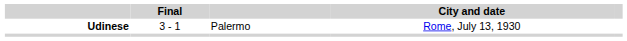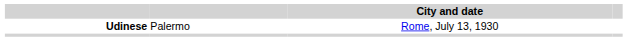 <table align=center style="font-size: 85%; border-collapse:collapse" border=0 cellspacing=0 cellpadding=2 width=50%>
 <tr bgcolor="D3D3D3">
 <th align=right></th>
-<th>Final</th>
 <th align=left></th>
 <th>City and date</th>
 <th></th>
 </tr>
 <tr bgcolor=#FFFFFF>
 <td align=right><strong>Udinese</strong></td>
-<td align=center>3 - 1</td>
 <td>Palermo</td>
 <td align=center><a href='#'>Rome</a>, July 13, 1930</td>
 <td></td>
 </tr>
 <tr bgcolor="D3D3D3">
 <td></td>
 <td></td>
 <td></td>
 <td></td>
-<td></td>
 </tr>
 </table>
